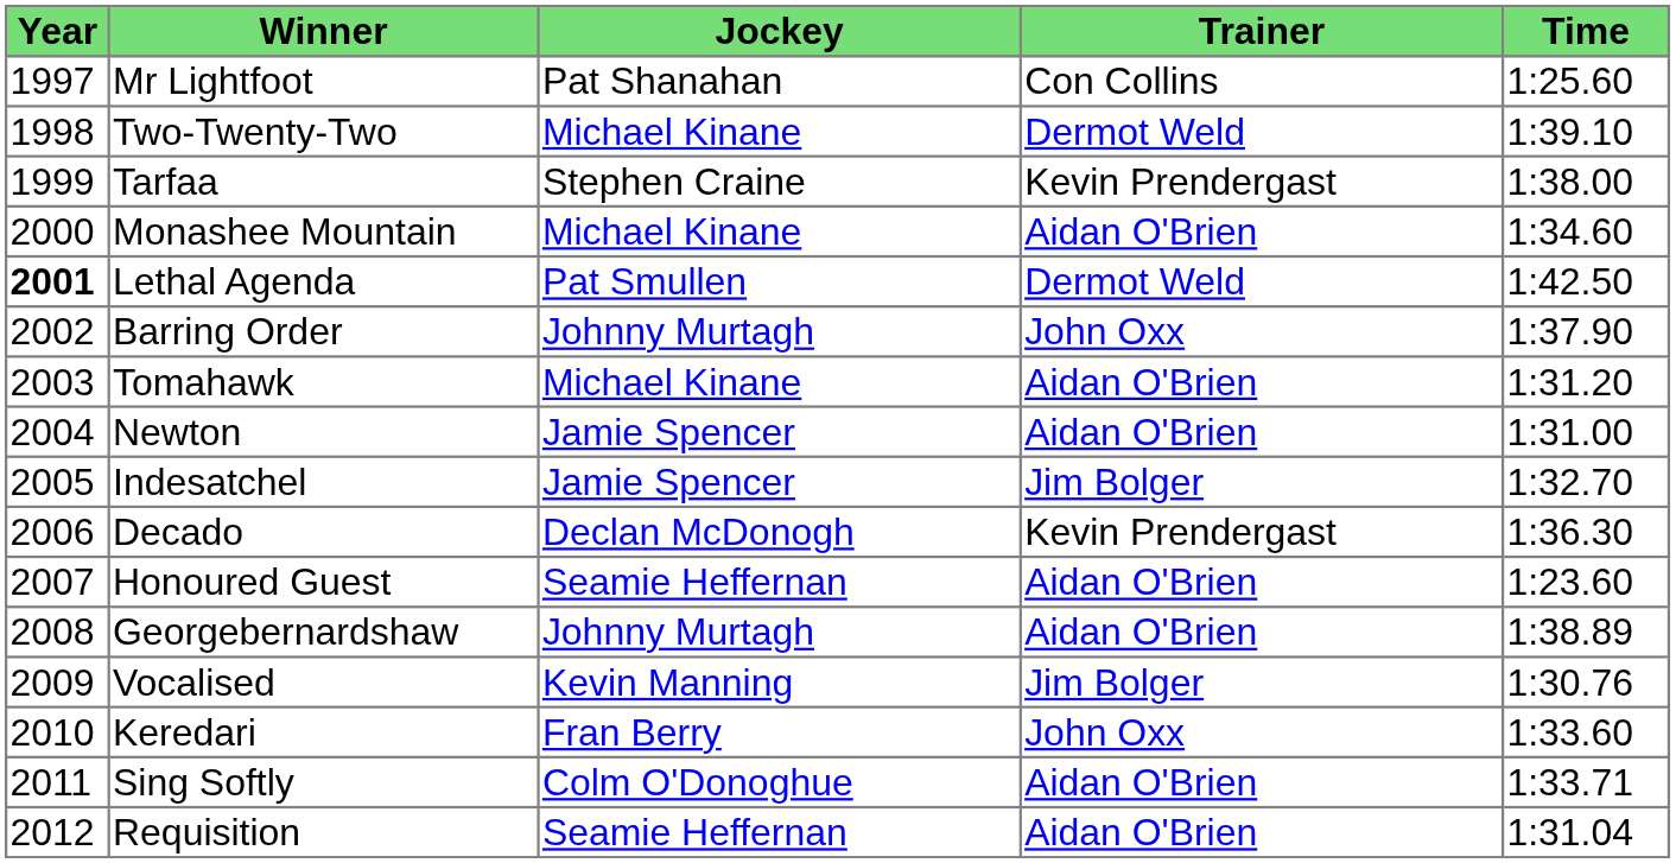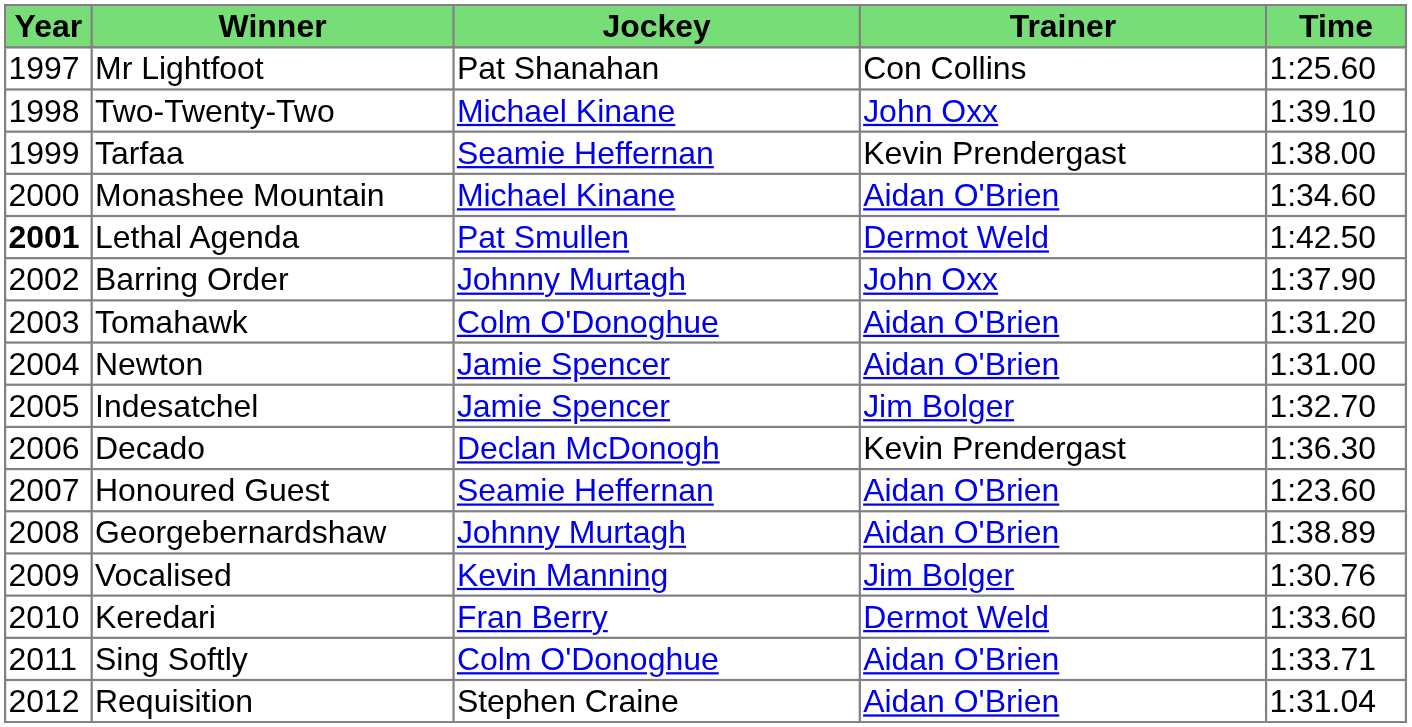 <table class = "sortable" | border="1" style="border-collapse: collapse; font-size:90%">
 <tr bgcolor="#77dd77" align="center">
 <th style="width:36px"><strong>Year</strong></th>
 <th style="width:160px"><strong>Winner</strong></th>
 <th style="width:180px"><strong>Jockey</strong></th>
 <th style="width:180px"><strong>Trainer</strong></th>
 <th style="width:60px"><strong>Time</strong></th>
 </tr>
 <tr>
 <td>1997</td>
 <td>Mr Lightfoot</td>
 <td>Pat Shanahan</td>
 <td>Con Collins</td>
 <td>1:25.60</td>
 </tr>
 <tr>
 <td>1998</td>
 <td>Two-Twenty-Two</td>
 <td><a href='#'>Michael Kinane</a></td>
-<td><a href='#'>Dermot Weld</a></td>
+<td><a href='#'>John Oxx</a></td>
 <td>1:39.10</td>
 </tr>
 <tr>
 <td>1999</td>
 <td>Tarfaa</td>
-<td>Stephen Craine</td>
+<td><a href='#'>Seamie Heffernan</a></td>
 <td>Kevin Prendergast</td>
 <td>1:38.00</td>
 </tr>
 <tr>
 <td>2000</td>
 <td>Monashee Mountain</td>
 <td><a href='#'>Michael Kinane</a></td>
 <td><a href='#'>Aidan O'Brien</a></td>
 <td>1:34.60</td>
 </tr>
 <tr>
 <td><strong>2001</strong></td>
 <td>Lethal Agenda</td>
 <td><a href='#'>Pat Smullen</a></td>
 <td><a href='#'>Dermot Weld</a></td>
 <td>1:42.50</td>
 </tr>
 <tr>
 <td>2002</td>
 <td>Barring Order</td>
 <td><a href='#'>Johnny Murtagh</a></td>
 <td><a href='#'>John Oxx</a></td>
 <td>1:37.90</td>
 </tr>
 <tr>
 <td>2003</td>
 <td>Tomahawk</td>
-<td><a href='#'>Michael Kinane</a></td>
+<td><a href='#'>Colm O'Donoghue</a></td>
 <td><a href='#'>Aidan O'Brien</a></td>
 <td>1:31.20</td>
 </tr>
 <tr>
 <td>2004</td>
 <td>Newton</td>
 <td><a href='#'>Jamie Spencer</a></td>
 <td><a href='#'>Aidan O'Brien</a></td>
 <td>1:31.00</td>
 </tr>
 <tr>
 <td>2005</td>
 <td>Indesatchel</td>
 <td><a href='#'>Jamie Spencer</a></td>
 <td><a href='#'>Jim Bolger</a></td>
 <td>1:32.70</td>
 </tr>
 <tr>
 <td>2006</td>
 <td>Decado</td>
 <td><a href='#'>Declan McDonogh</a></td>
 <td>Kevin Prendergast</td>
 <td>1:36.30</td>
 </tr>
 <tr>
 <td>2007</td>
 <td>Honoured Guest</td>
 <td><a href='#'>Seamie Heffernan</a></td>
 <td><a href='#'>Aidan O'Brien</a></td>
 <td>1:23.60</td>
 </tr>
 <tr>
 <td>2008</td>
 <td>Georgebernardshaw</td>
 <td><a href='#'>Johnny Murtagh</a></td>
 <td><a href='#'>Aidan O'Brien</a></td>
 <td>1:38.89</td>
 </tr>
 <tr>
 <td>2009</td>
 <td>Vocalised</td>
 <td><a href='#'>Kevin Manning</a></td>
 <td><a href='#'>Jim Bolger</a></td>
 <td>1:30.76</td>
 </tr>
 <tr>
 <td>2010</td>
 <td>Keredari</td>
 <td><a href='#'>Fran Berry</a></td>
-<td><a href='#'>John Oxx</a></td>
+<td><a href='#'>Dermot Weld</a></td>
 <td>1:33.60</td>
 </tr>
 <tr>
 <td>2011</td>
 <td>Sing Softly</td>
 <td><a href='#'>Colm O'Donoghue</a></td>
 <td><a href='#'>Aidan O'Brien</a></td>
 <td>1:33.71</td>
 </tr>
 <tr>
 <td>2012</td>
 <td>Requisition</td>
-<td><a href='#'>Seamie Heffernan</a></td>
+<td>Stephen Craine</td>
 <td><a href='#'>Aidan O'Brien</a></td>
 <td>1:31.04</td>
 </tr>
 </table>
